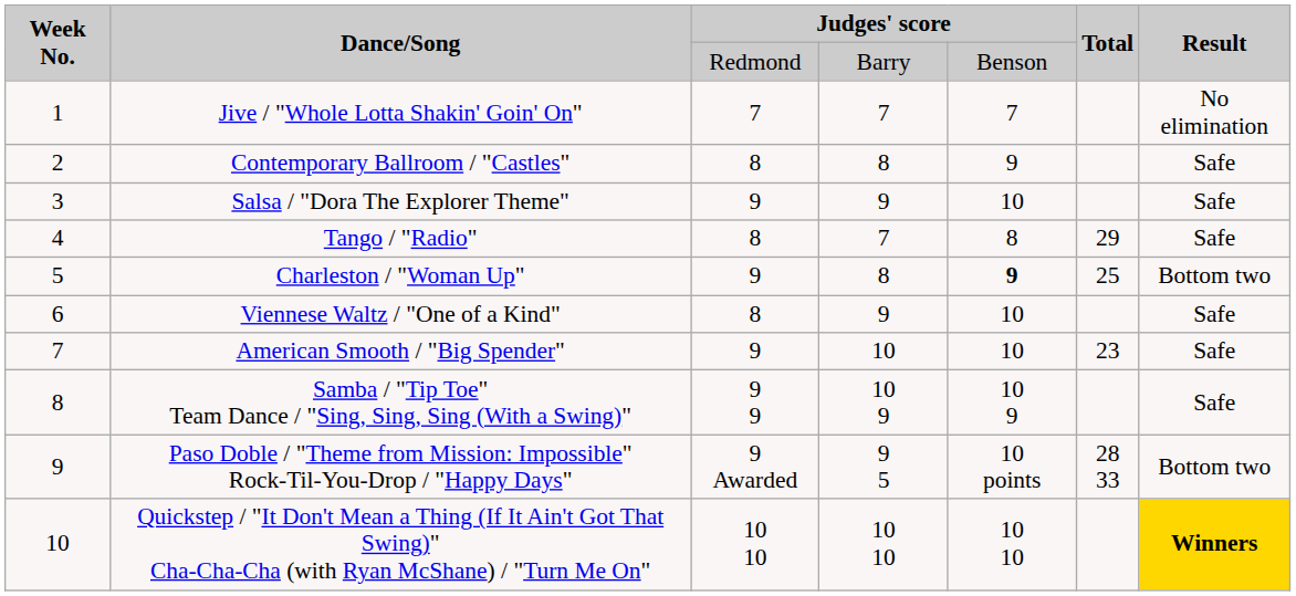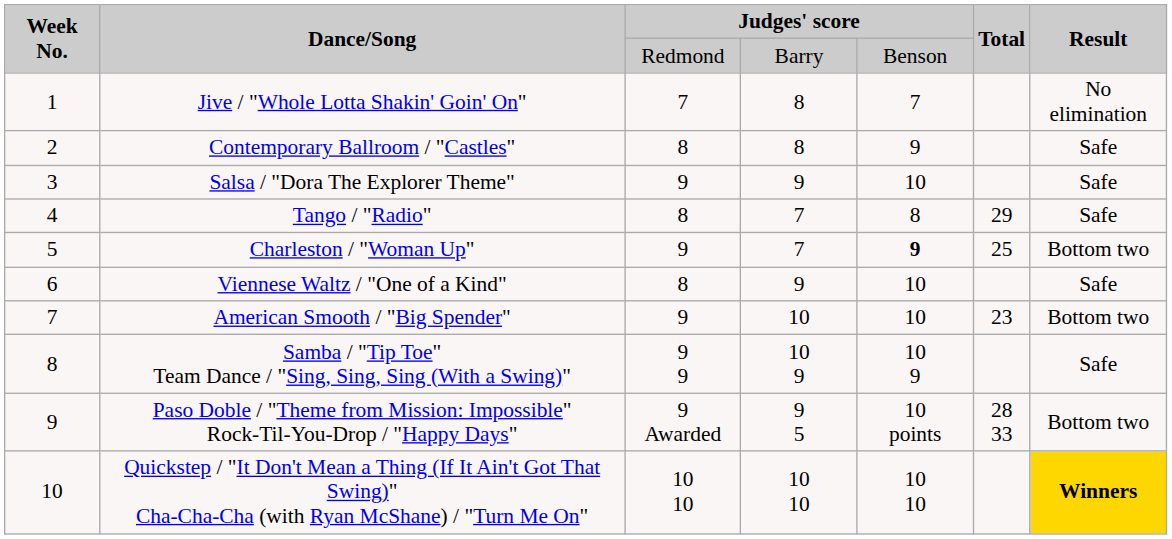 <table class="wikitable collapsible">
 <tr>
 <th rowspan="2" style="background:#ccc; text-align:Center;"><strong>Week No.</strong></th>
 <th rowspan="2" style="background:#ccc; text-align:Center;"><strong>Dance/Song</strong></th>
 <th colspan="3" style="background:#ccc; text-align:Center;"><strong>Judges' score</strong></th>
 <th rowspan="2" style="background:#ccc; text-align:Center;"><strong>Total</strong></th>
 <th rowspan="2" style="background:#ccc; text-align:Center;"><strong>Result</strong></th>
 </tr>
 <tr style="text-align:center; background:#ccc;">
 <td style="width:10%; ">Redmond</td>
 <td style="width:10%; ">Barry</td>
 <td style="width:10%; ">Benson</td>
 </tr>
 <tr style="text-align:center; background:#faf6f6;">
 <td>1</td>
 <td><a href='#'>Jive</a> / "<a href='#'>Whole Lotta Shakin' Goin' On</a>"</td>
 <td>7</td>
-<td>7</td>
+<td>8</td>
 <td>7</td>
 <td></td>
 <td>No elimination</td>
 </tr>
 <tr style="text-align:center; background:#faf6f6;">
 <td>2</td>
 <td><a href='#'>Contemporary Ballroom</a> / "<a href='#'>Castles</a>"</td>
 <td>8</td>
 <td>8</td>
 <td>9</td>
 <td></td>
 <td>Safe</td>
 </tr>
 <tr style="text-align:center; background:#faf6f6;">
 <td>3</td>
 <td><a href='#'>Salsa</a> / "Dora The Explorer Theme"</td>
 <td>9</td>
 <td>9</td>
 <td>10</td>
 <td></td>
 <td>Safe</td>
 </tr>
 <tr style="text-align:center; background:#faf6f6;">
 <td>4</td>
 <td><a href='#'>Tango</a> / "<a href='#'>Radio</a>"</td>
 <td>8</td>
 <td>7</td>
 <td>8</td>
 <td>29</td>
 <td>Safe</td>
 </tr>
 <tr style="text-align:center; background:#faf6f6;">
 <td>5</td>
 <td><a href='#'>Charleston</a> / "<a href='#'>Woman Up</a>"</td>
 <td>9</td>
-<td>8</td>
+<td>7</td>
 <td><strong>9</strong></td>
 <td>25</td>
 <td>Bottom two</td>
 </tr>
 <tr style="text-align:center; background:#faf6f6;">
 <td>6</td>
 <td><a href='#'>Viennese Waltz</a> / "One of a Kind"</td>
 <td>8</td>
 <td>9</td>
 <td>10</td>
 <td></td>
 <td>Safe</td>
 </tr>
 <tr style="text-align:center; background:#faf6f6;">
 <td>7</td>
 <td><a href='#'>American Smooth</a> / "<a href='#'>Big Spender</a>"</td>
 <td>9</td>
 <td>10</td>
 <td>10</td>
 <td>23</td>
-<td>Safe</td>
+<td>Bottom two</td>
 </tr>
 <tr style="text-align:center; background:#faf6f6;">
 <td>8</td>
 <td><a href='#'>Samba</a> / "<a href='#'>Tip Toe</a>"<br>Team Dance / "<a href='#'>Sing, Sing, Sing (With a Swing)</a>"</td>
 <td>9<br>9</td>
 <td>10<br>9</td>
 <td>10<br>9</td>
 <td><br></td>
 <td>Safe</td>
 </tr>
 <tr style="text-align:center; background:#faf6f6;">
 <td>9</td>
 <td><a href='#'>Paso Doble</a> / "<a href='#'>Theme from Mission: Impossible</a>"<br>Rock-Til-You-Drop / "<a href='#'>Happy Days</a>"</td>
 <td>9<br>Awarded</td>
 <td>9<br>5</td>
 <td>10<br>points</td>
 <td>28<br>33</td>
 <td>Bottom two</td>
 </tr>
 <tr style="text-align:center; background:#faf6f6;">
 <td>10</td>
 <td><a href='#'>Quickstep</a> / "<a href='#'>It Don't Mean a Thing (If It Ain't Got That Swing)</a>"<br><a href='#'>Cha-Cha-Cha</a> (with <a href='#'>Ryan McShane</a>) / "<a href='#'>Turn Me On</a>"</td>
 <td>10<br>10</td>
 <td>10<br>10</td>
 <td>10<br>10</td>
 <td><br></td>
 <td bgcolor=gold><strong>Winners</strong></td>
 </tr>
 </table>
